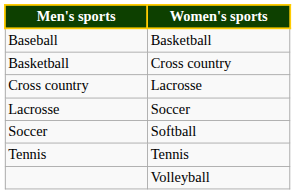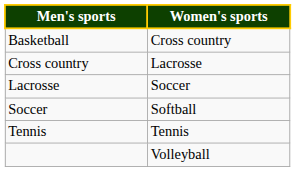 <table class="wikitable"; style= "text-align: ">
 <tr>
 <th width= 150px style="background:#0D4000; color:white; border:2px solid #ffcc00">Men's sports</th>
 <th width= 150px style="background:#0D4000; color:white; border:2px solid #ffcc00">Women's sports</th>
-</tr>
-<tr>
-<td>Baseball</td>
-<td>Basketball</td>
 </tr>
 <tr>
 <td>Basketball</td>
 <td>Cross country</td>
 </tr>
 <tr>
 <td>Cross country</td>
 <td>Lacrosse</td>
 </tr>
 <tr>
 <td>Lacrosse</td>
 <td>Soccer</td>
 </tr>
 <tr>
 <td>Soccer</td>
 <td>Softball</td>
 </tr>
 <tr>
 <td>Tennis</td>
 <td>Tennis</td>
 </tr>
 <tr>
 <td></td>
 <td>Volleyball</td>
 </tr>
 </table>
